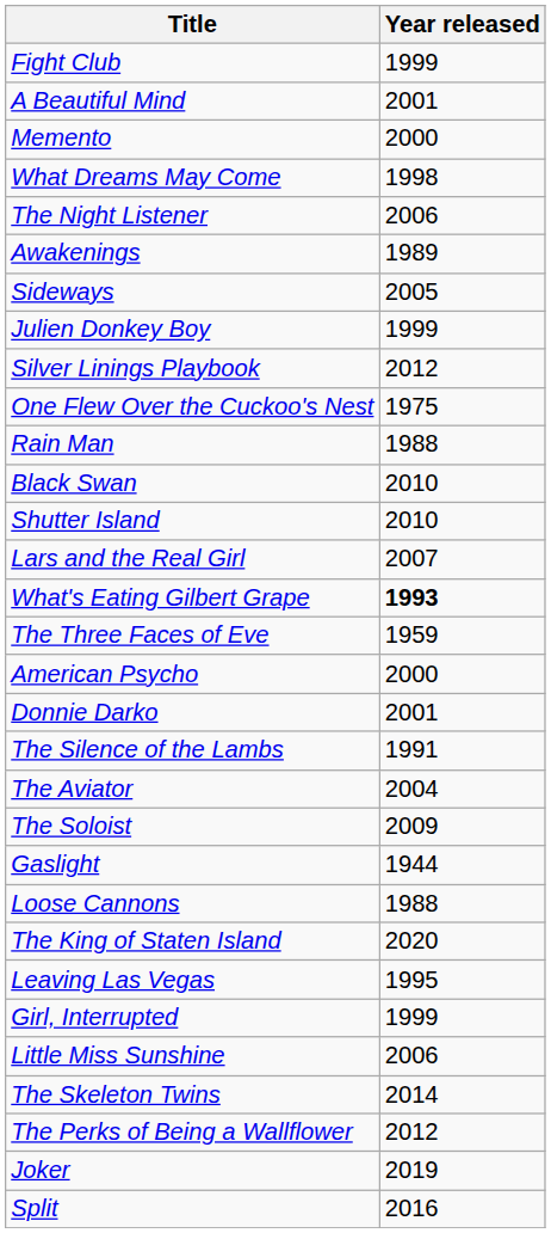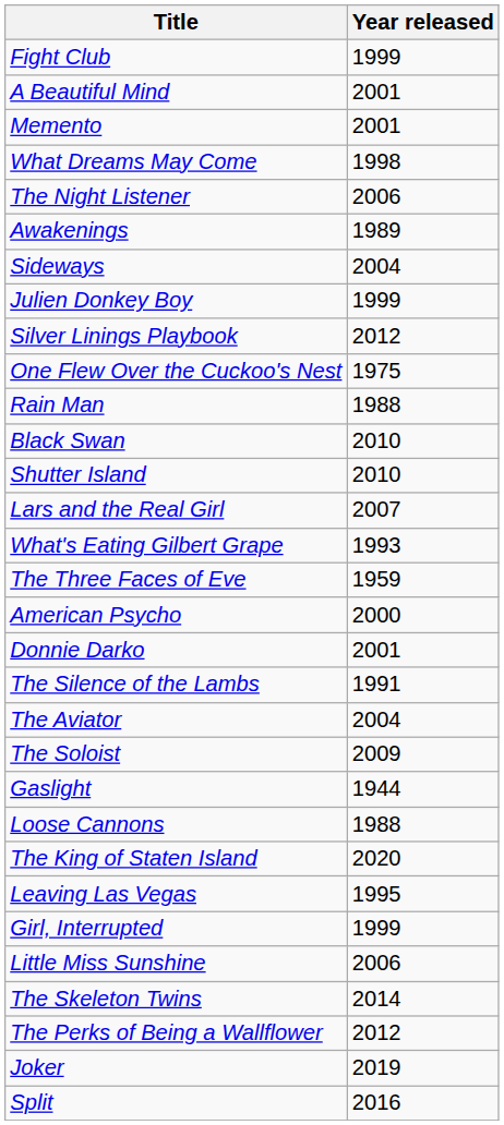 <table class="wikitable sortable">
 <tr>
 <th>Title</th>
 <th>Year released</th>
 </tr>
 <tr>
 <td><em><a href='#'>Fight Club</a></em></td>
 <td>1999</td>
 </tr>
 <tr>
 <td><em><a href='#'>A Beautiful Mind</a></em></td>
 <td>2001</td>
 </tr>
 <tr>
 <td><em><a href='#'>Memento</a></em></td>
-<td>2000</td>
+<td>2001</td>
 </tr>
 <tr>
 <td><em><a href='#'>What Dreams May Come</a></em></td>
 <td>1998</td>
 </tr>
 <tr>
 <td><em><a href='#'>The Night Listener</a></em></td>
 <td>2006</td>
 </tr>
 <tr>
 <td><em><a href='#'>Awakenings</a></em></td>
 <td>1989</td>
 </tr>
 <tr>
 <td><em><a href='#'>Sideways</a></em></td>
-<td>2005</td>
+<td>2004</td>
 </tr>
 <tr>
 <td><em><a href='#'>Julien Donkey Boy</a></em></td>
 <td>1999</td>
 </tr>
 <tr>
 <td><em><a href='#'>Silver Linings Playbook</a></em></td>
 <td>2012</td>
 </tr>
 <tr>
 <td><em><a href='#'>One Flew Over the Cuckoo's Nest</a></em></td>
 <td>1975</td>
 </tr>
 <tr>
 <td><em><a href='#'>Rain Man</a></em></td>
 <td>1988</td>
 </tr>
 <tr>
 <td><em><a href='#'>Black Swan</a></em></td>
 <td>2010</td>
 </tr>
 <tr>
 <td><em><a href='#'>Shutter Island</a></em></td>
 <td>2010</td>
 </tr>
 <tr>
 <td><em><a href='#'>Lars and the Real Girl</a></em></td>
 <td>2007</td>
 </tr>
 <tr>
 <td><em><a href='#'>What's Eating Gilbert Grape</a></em></td>
-<td><strong>1993</strong></td>
+<td>1993</td>
 </tr>
 <tr>
 <td><em><a href='#'>The Three Faces of Eve</a></em></td>
 <td>1959</td>
 </tr>
 <tr>
 <td><em><a href='#'>American Psycho</a></em></td>
 <td>2000</td>
 </tr>
 <tr>
 <td><em><a href='#'>Donnie Darko</a></em></td>
 <td>2001</td>
 </tr>
 <tr>
 <td><em><a href='#'>The Silence of the Lambs</a></em></td>
 <td>1991</td>
 </tr>
 <tr>
 <td><em><a href='#'>The Aviator</a></em></td>
 <td>2004</td>
 </tr>
 <tr>
 <td><em><a href='#'>The Soloist</a></em></td>
 <td>2009</td>
 </tr>
 <tr>
 <td><a href='#'><em>Gaslight</em></a></td>
 <td>1944</td>
 </tr>
 <tr>
 <td><em><a href='#'>Loose Cannons</a></em></td>
 <td>1988</td>
 </tr>
 <tr>
 <td><em><a href='#'>The King of Staten Island</a></em></td>
 <td>2020</td>
 </tr>
 <tr>
 <td><em><a href='#'>Leaving Las Vegas</a></em></td>
 <td>1995</td>
 </tr>
 <tr>
 <td><em><a href='#'>Girl, Interrupted</a></em></td>
 <td>1999</td>
 </tr>
 <tr>
 <td><em><a href='#'>Little Miss Sunshine</a></em></td>
 <td>2006</td>
 </tr>
 <tr>
 <td><em><a href='#'>The Skeleton Twins</a></em></td>
 <td>2014</td>
 </tr>
 <tr>
 <td><em><a href='#'>The Perks of Being a Wallflower</a></em></td>
 <td>2012</td>
 </tr>
 <tr>
 <td><em><a href='#'>Joker</a></em></td>
 <td>2019</td>
 </tr>
 <tr>
 <td><em><a href='#'>Split</a></em></td>
 <td>2016</td>
 </tr>
 </table>
